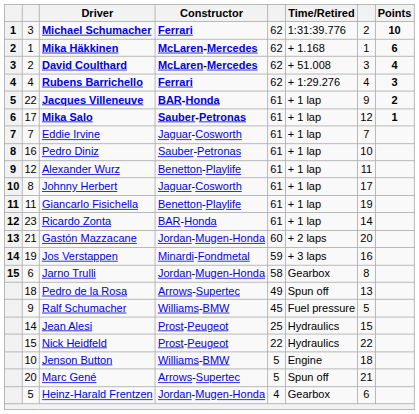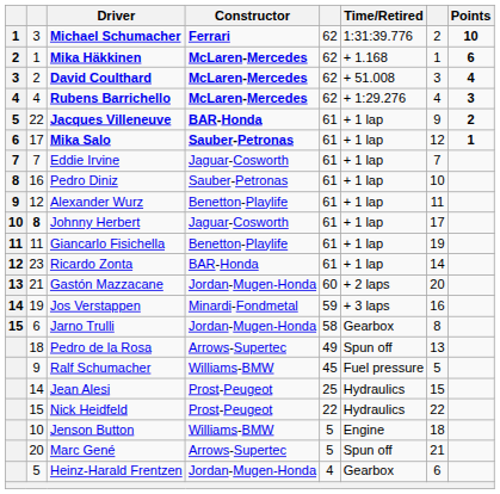 <table class="wikitable sortable" style="font-size: 85%;">
 <tr>
 <th scope="col"></th>
 <th scope="col"></th>
 <th scope="col">Driver</th>
 <th scope="col">Constructor</th>
 <th scope="col" class="unsortable"></th>
 <th scope="col" class="unsortable">Time/Retired</th>
 <th scope="col"></th>
 <th scope="col">Points</th>
 </tr>
 <tr>
 <th scope="row">1</th>
 <td align="center">3</td>
 <td data-sort-value="SCHM"> <strong><a href='#'>Michael Schumacher</a></strong></td>
 <td><strong><a href='#'>Ferrari</a></strong></td>
 <td align="center">62</td>
 <td>1:31:39.776</td>
 <td align="center">2</td>
 <td align="center"><strong>10</strong></td>
 </tr>
 <tr>
 <th scope="row">2</th>
 <td align="center">1</td>
 <td data-sort-value="HAK"> <strong><a href='#'>Mika Häkkinen</a></strong></td>
 <td><strong><a href='#'>McLaren</a>-<a href='#'>Mercedes</a></strong></td>
 <td align="center">62</td>
 <td>+ 1.168</td>
 <td align="center">1</td>
 <td align="center"><strong>6</strong></td>
 </tr>
 <tr>
 <th scope="row">3</th>
 <td align="center">2</td>
 <td data-sort-value="COU"> <strong><a href='#'>David Coulthard</a></strong></td>
 <td><strong><a href='#'>McLaren</a>-<a href='#'>Mercedes</a></strong></td>
 <td align="center">62</td>
 <td>+ 51.008</td>
 <td align="center">3</td>
 <td align="center"><strong>4</strong></td>
 </tr>
 <tr>
 <th scope="row">4</th>
 <td align="center">4</td>
 <td data-sort-value="BAR"> <strong><a href='#'>Rubens Barrichello</a></strong></td>
-<td><strong><a href='#'>Ferrari</a></strong></td>
+<td><strong><a href='#'>McLaren</a>-<a href='#'>Mercedes</a></strong></td>
 <td align="center">62</td>
 <td>+ 1:29.276</td>
 <td align="center">4</td>
 <td align="center"><strong>3</strong></td>
 </tr>
 <tr>
 <th scope="row">5</th>
 <td align="center">22</td>
 <td data-sort-value="VIL"> <strong><a href='#'>Jacques Villeneuve</a></strong></td>
 <td><strong><a href='#'>BAR</a>-<a href='#'>Honda</a></strong></td>
 <td align="center">61</td>
 <td>+ 1 lap</td>
 <td align="center">9</td>
 <td align="center"><strong>2</strong></td>
 </tr>
 <tr>
 <th scope="row">6</th>
 <td align="center">17</td>
 <td data-sort-value="SAL"> <strong><a href='#'>Mika Salo</a></strong></td>
 <td><strong><a href='#'>Sauber</a>-<a href='#'>Petronas</a></strong></td>
 <td align="center">61</td>
 <td>+ 1 lap</td>
 <td align="center">12</td>
 <td align="center"><strong>1</strong></td>
 </tr>
 <tr>
 <th scope="row">7</th>
 <td align="center">7</td>
 <td data-sort-value="IRV"> <a href='#'>Eddie Irvine</a></td>
 <td><a href='#'>Jaguar</a>-<a href='#'>Cosworth</a></td>
 <td align="center">61</td>
 <td>+ 1 lap</td>
 <td align="center">7</td>
 <td> </td>
 </tr>
 <tr>
 <th scope="row">8</th>
 <td align="center">16</td>
 <td data-sort-value="DIN"> <a href='#'>Pedro Diniz</a></td>
 <td><a href='#'>Sauber</a>-<a href='#'>Petronas</a></td>
 <td align="center">61</td>
 <td>+ 1 lap</td>
 <td align="center">10</td>
 <td> </td>
 </tr>
 <tr>
 <th scope="row">9</th>
 <td align="center">12</td>
 <td data-sort-value="WUR"> <a href='#'>Alexander Wurz</a></td>
 <td><a href='#'>Benetton</a>-<a href='#'>Playlife</a></td>
 <td align="center">61</td>
 <td>+ 1 lap</td>
 <td align="center">11</td>
 <td> </td>
 </tr>
 <tr>
 <th scope="row">10</th>
-<td align="center">8</td>
+<td align="center"><strong>8</strong></td>
 <td data-sort-value="HER"> <a href='#'>Johnny Herbert</a></td>
 <td><a href='#'>Jaguar</a>-<a href='#'>Cosworth</a></td>
 <td align="center">61</td>
 <td>+ 1 lap</td>
 <td align="center">17</td>
 <td> </td>
 </tr>
 <tr>
 <th scope="row">11</th>
 <td align="center">11</td>
 <td data-sort-value="FIS"> <a href='#'>Giancarlo Fisichella</a></td>
 <td><a href='#'>Benetton</a>-<a href='#'>Playlife</a></td>
 <td align="center">61</td>
 <td>+ 1 lap</td>
 <td align="center">19</td>
 <td> </td>
 </tr>
 <tr>
 <th scope="row">12</th>
 <td align="center">23</td>
 <td data-sort-value="ZON"> <a href='#'>Ricardo Zonta</a></td>
 <td><a href='#'>BAR</a>-<a href='#'>Honda</a></td>
 <td align="center">61</td>
 <td>+ 1 lap</td>
 <td align="center">14</td>
 <td> </td>
 </tr>
 <tr>
 <th scope="row">13</th>
 <td align="center">21</td>
 <td data-sort-value="MAZ"> <a href='#'>Gastón Mazzacane</a></td>
 <td><a href='#'>Jordan</a>-<a href='#'>Mugen-Honda</a></td>
 <td align="center">60</td>
 <td>+ 2 laps</td>
 <td align="center">20</td>
 <td> </td>
 </tr>
 <tr>
 <th scope="row">14</th>
 <td align="center">19</td>
 <td data-sort-value="VER"> <a href='#'>Jos Verstappen</a></td>
 <td><a href='#'>Minardi</a>-<a href='#'>Fondmetal</a></td>
 <td align="center">59</td>
 <td>+ 3 laps</td>
 <td align="center">16</td>
 <td> </td>
 </tr>
 <tr>
 <th scope="row">15</th>
 <td align="center">6</td>
 <td data-sort-value="TRU"> <a href='#'>Jarno Trulli</a></td>
 <td><a href='#'>Jordan</a>-<a href='#'>Mugen-Honda</a></td>
 <td align="center">58</td>
 <td>Gearbox</td>
 <td align="center">8</td>
 <td> </td>
 </tr>
 <tr>
 <th scope="row" data-sort-value="16"></th>
 <td align="center">18</td>
 <td data-sort-value="DEL"> <a href='#'>Pedro de la Rosa</a></td>
 <td><a href='#'>Arrows</a>-<a href='#'>Supertec</a></td>
 <td align="center">49</td>
 <td>Spun off</td>
 <td align="center">13</td>
 <td> </td>
 </tr>
 <tr>
 <th scope="row" data-sort-value="17"></th>
 <td align="center">9</td>
 <td data-sort-value="SCHR"> <a href='#'>Ralf Schumacher</a></td>
 <td><a href='#'>Williams</a>-<a href='#'>BMW</a></td>
 <td align="center">45</td>
 <td>Fuel pressure</td>
 <td align="center">5</td>
 <td> </td>
 </tr>
 <tr>
 <th scope="row" data-sort-value="18"></th>
 <td align="center">14</td>
 <td data-sort-value="ALE"> <a href='#'>Jean Alesi</a></td>
 <td><a href='#'>Prost</a>-<a href='#'>Peugeot</a></td>
 <td align="center">25</td>
 <td>Hydraulics</td>
 <td align="center">15</td>
 <td> </td>
 </tr>
 <tr>
 <th scope="row" data-sort-value="19"></th>
 <td align="center">15</td>
 <td data-sort-value="HEI"> <a href='#'>Nick Heidfeld</a></td>
 <td><a href='#'>Prost</a>-<a href='#'>Peugeot</a></td>
 <td align="center">22</td>
 <td>Hydraulics</td>
 <td align="center">22</td>
 <td> </td>
 </tr>
 <tr>
 <th scope="row" data-sort-value="20"></th>
 <td align="center">10</td>
 <td data-sort-value="BUT"> <a href='#'>Jenson Button</a></td>
 <td><a href='#'>Williams</a>-<a href='#'>BMW</a></td>
 <td align="center">5</td>
 <td>Engine</td>
 <td align="center">18</td>
 <td> </td>
 </tr>
 <tr>
 <th scope="row" data-sort-value="21"></th>
 <td align="center">20</td>
 <td data-sort-value="GEN"> <a href='#'>Marc Gené</a></td>
 <td><a href='#'>Arrows</a>-<a href='#'>Supertec</a></td>
 <td align="center">5</td>
 <td>Spun off</td>
 <td align="center">21</td>
 <td> </td>
 </tr>
 <tr>
 <th scope="row" data-sort-value="22"></th>
 <td align="center">5</td>
 <td data-sort-value="FRE"> <a href='#'>Heinz-Harald Frentzen</a></td>
 <td><a href='#'>Jordan</a>-<a href='#'>Mugen-Honda</a></td>
 <td align="center">4</td>
 <td>Gearbox</td>
 <td align="center">6</td>
 <td> </td>
 </tr>
 <tr class="sortbottom">
 <th colspan="8"></th>
 </tr>
 </table>
